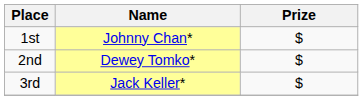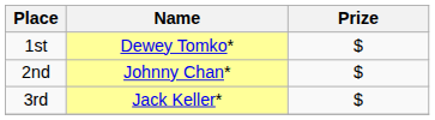 <table class="wikitable">
 <tr>
 <th width="50">Place</th>
 <th width="200">Name</th>
 <th width="125">Prize</th>
 </tr>
 <tr>
 <td align = "center">1st</td>
-<td align = "center"  bgcolor="#FFFF99"><a href='#'>Johnny Chan</a>*</td>
+<td align = "center" bgcolor="#FFFF99"><a href='#'>Dewey Tomko</a>*</td>
 <td align = "center">$</td>
 </tr>
 <tr>
 <td align = "center">2nd</td>
-<td align = "center" bgcolor="#FFFF99"><a href='#'>Dewey Tomko</a>*</td>
+<td align = "center"  bgcolor="#FFFF99"><a href='#'>Johnny Chan</a>*</td>
 <td align = "center">$</td>
 </tr>
 <tr>
 <td align = "center">3rd</td>
 <td align = "center" bgcolor="#FFFF99"><a href='#'>Jack Keller</a>*</td>
 <td align = "center">$</td>
 </tr>
 <tr>
 </tr>
 </table>
